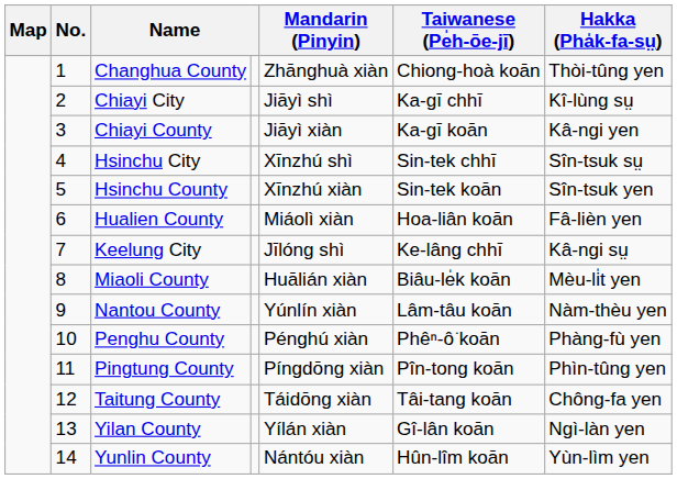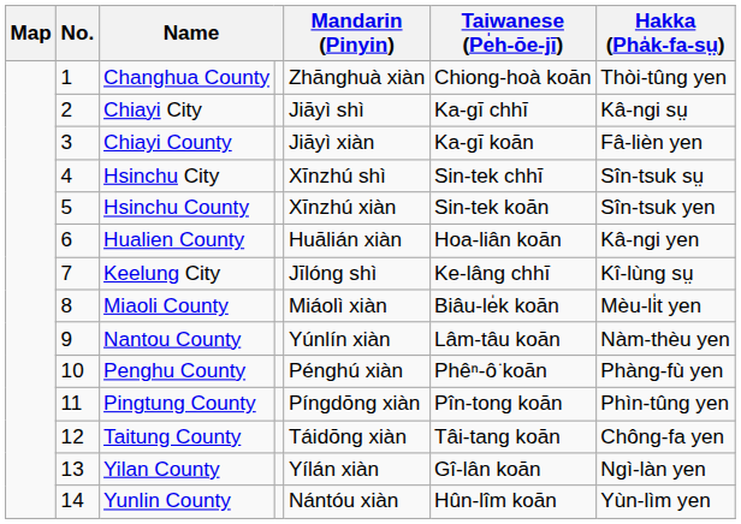 <table class=wikitable>
 <tr>
 <th>Map</th>
 <th>No.</th>
 <th colspan=2>Name</th>
 <th><a href='#'>Mandarin</a><br>(<a href='#'>Pinyin</a>)</th>
 <th><a href='#'>Taiwanese</a><br>(<a href='#'>Pe̍h-ōe-jī</a>)</th>
 <th><a href='#'>Hakka</a><br>(<a href='#'>Pha̍k-fa-sṳ</a>)</th>
 </tr>
 <tr>
 <td rowspan=15 align=left><strong><div></div></strong></td>
 <td>1</td>
 <td><a href='#'>Changhua County</a></td>
 <td></td>
 <td>Zhānghuà xiàn</td>
 <td>Chiong-hoà koān</td>
 <td>Thòi-tûng yen</td>
 </tr>
 <tr>
 <td>2</td>
 <td><a href='#'>Chiayi</a> City</td>
 <td></td>
 <td>Jiāyì shì</td>
 <td>Ka-gī chhī</td>
-<td>Kî-lùng sṳ</td>
+<td>Kâ-ngi sṳ</td>
 </tr>
 <tr>
 <td>3</td>
 <td><a href='#'>Chiayi County</a></td>
 <td></td>
 <td>Jiāyì xiàn</td>
 <td>Ka-gī koān</td>
-<td>Kâ-ngi yen</td>
+<td>Fâ-lièn yen</td>
 </tr>
 <tr>
 <td>4</td>
 <td><a href='#'>Hsinchu</a> City</td>
 <td></td>
 <td>Xīnzhú shì</td>
 <td>Sin-tek chhī</td>
 <td>Sîn-tsuk sṳ</td>
 </tr>
 <tr>
 <td>5</td>
 <td><a href='#'>Hsinchu County</a></td>
 <td></td>
 <td>Xīnzhú xiàn</td>
 <td>Sin-tek koān</td>
 <td>Sîn-tsuk yen</td>
 </tr>
 <tr>
 <td>6</td>
 <td><a href='#'>Hualien County</a></td>
 <td></td>
-<td>Miáolì xiàn</td>
+<td>Huālián xiàn</td>
 <td>Hoa-liân koān</td>
-<td>Fâ-lièn yen</td>
+<td>Kâ-ngi yen</td>
 </tr>
 <tr>
 <td>7</td>
 <td><a href='#'>Keelung</a> City</td>
 <td></td>
 <td>Jīlóng shì</td>
 <td>Ke-lâng chhī</td>
-<td>Kâ-ngi sṳ</td>
+<td>Kî-lùng sṳ</td>
 </tr>
 <tr>
 <td>8</td>
 <td><a href='#'>Miaoli County</a></td>
 <td></td>
-<td>Huālián xiàn</td>
+<td>Miáolì xiàn</td>
 <td>Biâu-le̍k koān</td>
 <td>Mèu-li̍t yen</td>
 </tr>
 <tr>
 <td>9</td>
 <td><a href='#'>Nantou County</a></td>
 <td></td>
 <td>Yúnlín xiàn</td>
 <td>Lâm-tâu koān</td>
 <td>Nàm-thèu yen</td>
 </tr>
 <tr>
 <td>10</td>
 <td><a href='#'>Penghu County</a></td>
 <td></td>
 <td>Pénghú xiàn</td>
 <td>Phêⁿ-ô͘ koān</td>
 <td>Phàng-fù yen</td>
 </tr>
 <tr>
 <td>11</td>
 <td><a href='#'>Pingtung County</a></td>
 <td></td>
 <td>Píngdōng xiàn</td>
 <td>Pîn-tong koān</td>
 <td>Phìn-tûng yen</td>
 </tr>
 <tr>
 <td>12</td>
 <td><a href='#'>Taitung County</a></td>
 <td></td>
 <td>Táidōng xiàn</td>
 <td>Tâi-tang koān</td>
 <td>Chông-fa yen</td>
 </tr>
 <tr>
 <td>13</td>
 <td><a href='#'>Yilan County</a></td>
 <td></td>
 <td>Yílán xiàn</td>
 <td>Gî-lân koān</td>
 <td>Ngì-làn yen</td>
 </tr>
 <tr>
 <td>14</td>
 <td><a href='#'>Yunlin County</a></td>
 <td></td>
 <td>Nántóu xiàn</td>
 <td>Hûn-lîm koān</td>
 <td>Yùn-lìm yen</td>
 </tr>
 </table>
